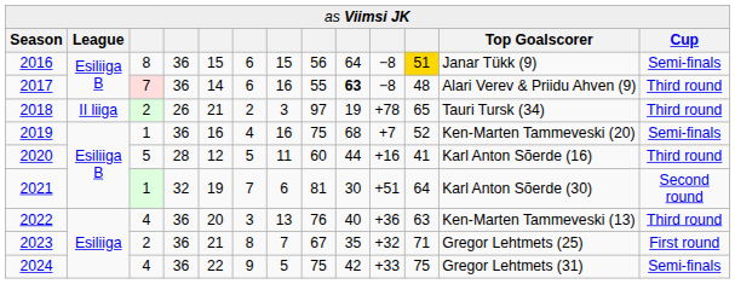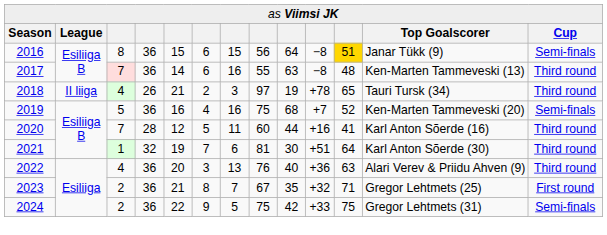 <table class="wikitable collapsible">
 <tr bgcolor=#EEEEEE align="center">
 <td colspan="13"><em>as <strong>Viimsi JK<strong><em></td>
 </tr>
 <tr>
 <th width=60px>Season</th>
 <th width=60px>League</th>
 <th width=30px></th>
 <th width=30px></th>
 <th width=30px></th>
 <th width=30px></th>
 <th width=30px></th>
 <th width=30px></th>
 <th width=30px></th>
 <th width=30px></th>
 <th width=30px></th>
 <th>Top Goalscorer</th>
 <th width=90px><a href='#'>Cup</a></th>
 </tr>
 <tr align=center>
 <td><a href='#'>2016</a></td>
 <td rowspan="2"><a href='#'>Esiliiga B</a></td>
 <td>8</td>
 <td>36</td>
 <td>15</td>
 <td>6</td>
 <td>15</td>
 <td>56</td>
 <td>64</td>
 <td>−8</td>
 <td style="background: gold;"></strong>51<strong></td>
 <td align=left> Janar Tükk (9)</td>
 <td><a href='#'>Semi-finals</a></td>
 </tr>
 <tr align=center>
 <td><a href='#'>2017</a></td>
 <td style="background:#FFDDDD;">7</td>
 <td>36</td>
 <td>14</td>
 <td>6</td>
 <td>16</td>
 <td>55</td>
-<td><strong>63</strong></td>
+<td>63</td>
 <td>−8</td>
 <td></strong>48<strong></td>
-<td align=left> Alari Verev &  Priidu Ahven (9)</td>
+<td align="left"> Ken-Marten Tammeveski (13)</td>
 <td><a href='#'>Third round</a></td>
 </tr>
 <tr align=center>
 <td><a href='#'>2018</a></td>
 <td><a href='#'>II liiga</a></td>
-<td style="background:#DDFFDD;">2</td>
+<td style="background:#DDFFDD;">4</td>
 <td>26</td>
 <td>21</td>
 <td>2</td>
 <td>3</td>
 <td>97</td>
 <td>19</td>
 <td>+78</td>
 <td></strong>65<strong></td>
 <td align=left> Tauri Tursk (34)</td>
 <td><a href='#'>Third round</a></td>
 </tr>
 <tr align=center>
 <td><a href='#'>2019</a></td>
 <td rowspan="3"><a href='#'>Esiliiga B</a></td>
-<td>1</td>
+<td>5</td>
 <td>36</td>
 <td>16</td>
 <td>4</td>
 <td>16</td>
 <td>75</td>
 <td>68</td>
 <td>+7</td>
 <td></strong>52<strong></td>
 <td align="left"> Ken-Marten Tammeveski (20)</td>
 <td><a href='#'>Semi-finals</a></td>
 </tr>
 <tr align=center>
 <td><a href='#'>2020</a></td>
-<td>5</td>
+<td>7</td>
 <td>28</td>
 <td>12</td>
 <td>5</td>
 <td>11</td>
 <td>60</td>
 <td>44</td>
 <td>+16</td>
 <td></strong>41<strong></td>
 <td align="left"> Karl Anton Sõerde (16)</td>
 <td><a href='#'>Third round</a></td>
 </tr>
 <tr align=center>
 <td><a href='#'>2021</a></td>
 <td style="background:#DDFFDD;">1</td>
 <td>32</td>
 <td>19</td>
 <td>7</td>
 <td>6</td>
 <td>81</td>
 <td>30</td>
 <td>+51</td>
 <td></strong>64<strong></td>
 <td align="left"> Karl Anton Sõerde (30)</td>
-<td><a href='#'>Second round</a></td>
+<td><a href='#'>Third round</a></td>
 </tr>
 <tr align=center>
 <td><a href='#'>2022</a></td>
 <td rowspan="3"><a href='#'>Esiliiga</a></td>
 <td>4</td>
 <td>36</td>
 <td>20</td>
 <td>3</td>
 <td>13</td>
 <td>76</td>
 <td>40</td>
 <td>+36</td>
 <td></strong>63<strong></td>
-<td align="left"> Ken-Marten Tammeveski (13)</td>
+<td align=left> Alari Verev &  Priidu Ahven (9)</td>
 <td><a href='#'>Third round</a></td>
 </tr>
 <tr align=center>
 <td><a href='#'>2023</a></td>
 <td>2</td>
 <td>36</td>
 <td>21</td>
 <td>8</td>
 <td>7</td>
 <td>67</td>
 <td>35</td>
 <td>+32</td>
 <td></strong>71<strong></td>
 <td align="left"> Gregor Lehtmets (25)</td>
 <td><a href='#'>First round</a></td>
 </tr>
 <tr align=center>
 <td><a href='#'>2024</a></td>
-<td>4</td>
+<td>2</td>
 <td>36</td>
 <td>22</td>
 <td>9</td>
 <td>5</td>
 <td>75</td>
 <td>42</td>
 <td>+33</td>
 <td></strong>75<strong></td>
 <td align="left"> Gregor Lehtmets (31)</td>
 <td><a href='#'>Semi-finals</a></td>
 </tr>
 </table>
